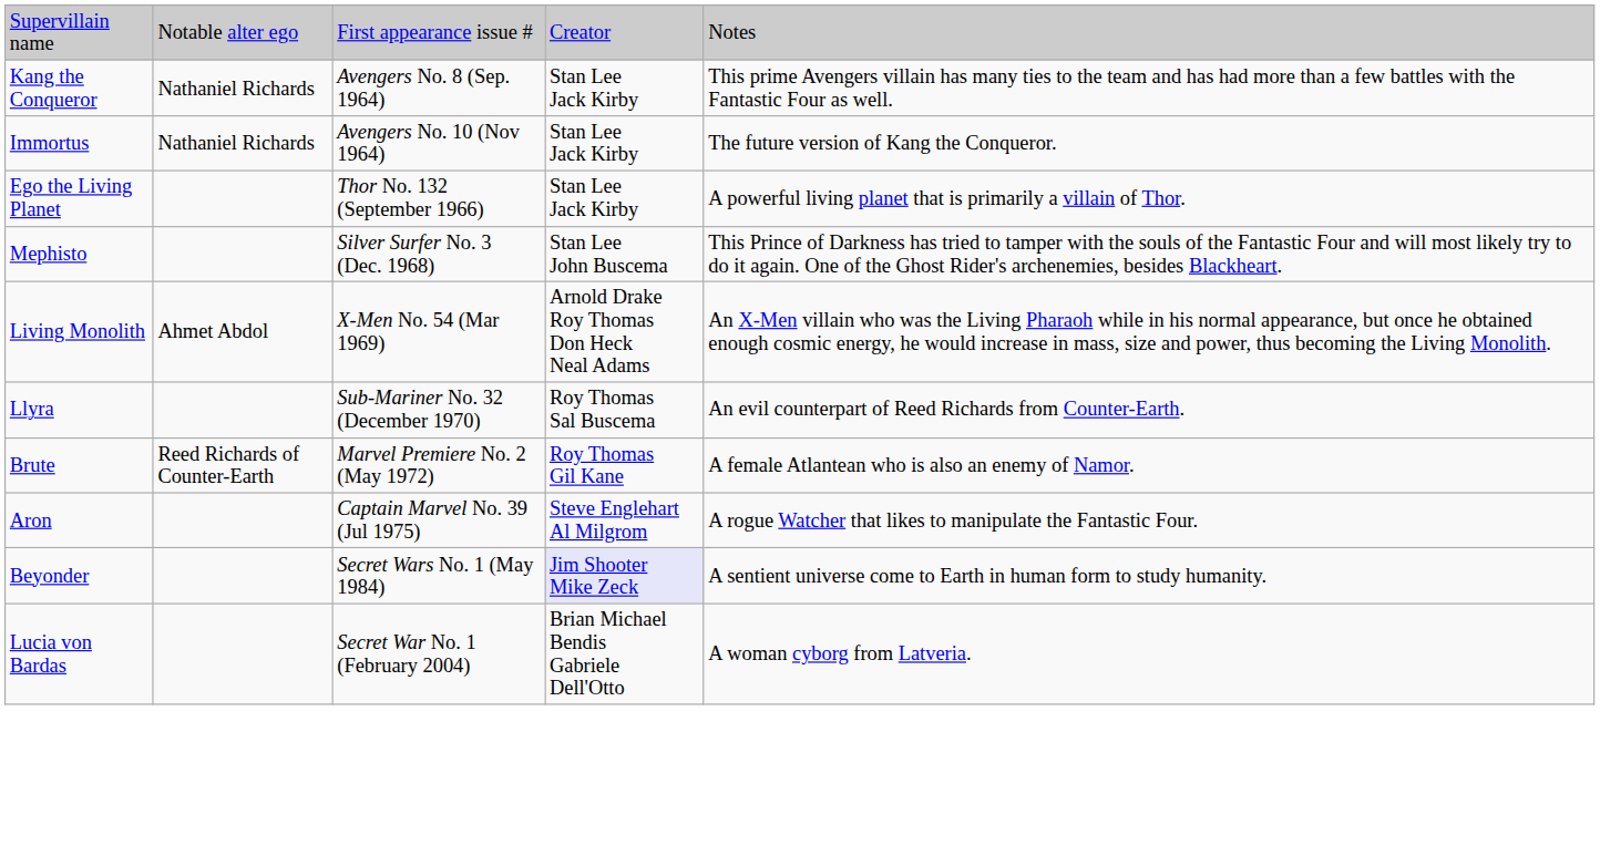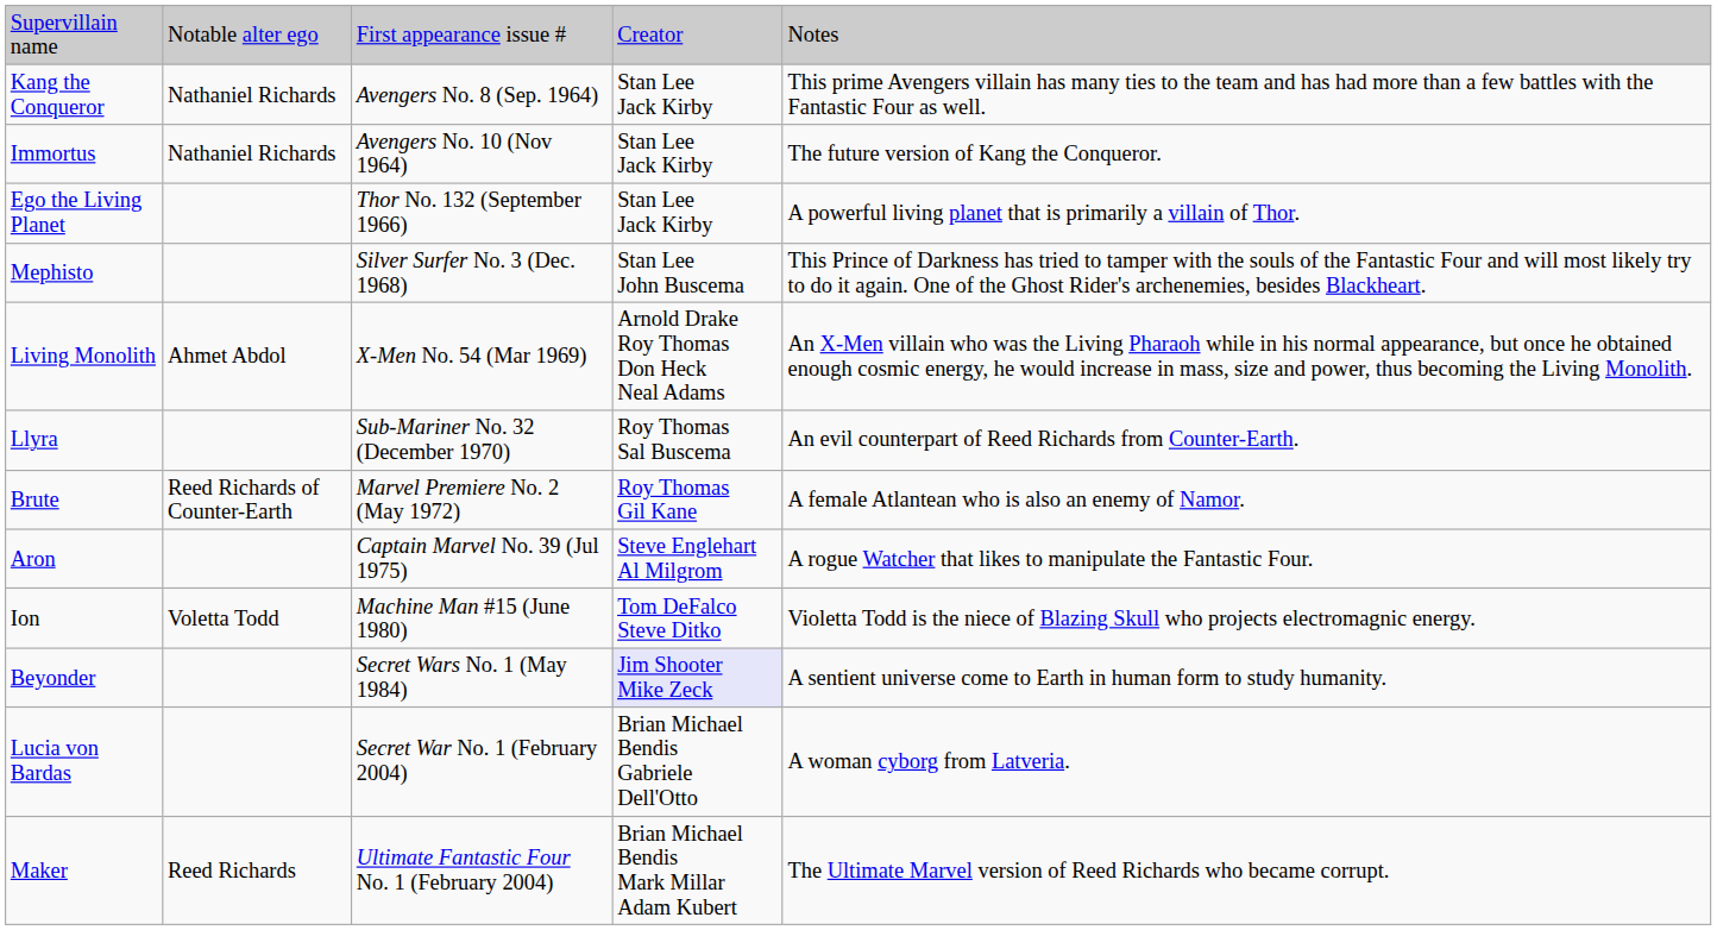 <table class=wikitable>
 <tr style="background:#EFEFEF">
 </tr>
 <tr bgcolor="#CCCCCC">
 <td><a href='#'>Supervillain</a> name</td>
 <td>Notable <a href='#'>alter ego</a></td>
 <td><a href='#'>First appearance</a> issue #</td>
 <td width=10%><a href='#'>Creator</a></td>
 <td>Notes</td>
 </tr>
 <tr>
 <td><a href='#'>Kang the Conqueror</a></td>
 <td>Nathaniel Richards</td>
 <td><em>Avengers</em> No. 8 (Sep. 1964)</td>
 <td>Stan Lee<br>Jack Kirby</td>
 <td>This prime Avengers villain has many ties to the team and has had more than a few battles with the Fantastic Four as well.</td>
 </tr>
 <tr>
 <td><a href='#'>Immortus</a></td>
 <td>Nathaniel Richards</td>
 <td><em>Avengers</em> No. 10 (Nov 1964)</td>
 <td>Stan Lee<br>Jack Kirby</td>
 <td>The future version of Kang the Conqueror.</td>
 </tr>
 <tr>
 <td><a href='#'>Ego the Living Planet</a></td>
 <td></td>
 <td><em>Thor</em> No. 132 (September 1966)</td>
 <td>Stan Lee<br>Jack Kirby</td>
 <td>A powerful living <a href='#'>planet</a> that is primarily a <a href='#'>villain</a> of <a href='#'>Thor</a>.</td>
 </tr>
 <tr>
 <td><a href='#'>Mephisto</a></td>
 <td></td>
 <td><em>Silver Surfer</em> No. 3 (Dec. 1968)</td>
 <td>Stan Lee<br>John Buscema</td>
 <td>This Prince of Darkness has tried to tamper with the souls of the Fantastic Four and will most likely try to do it again. One of the Ghost Rider's archenemies, besides <a href='#'>Blackheart</a>.</td>
 </tr>
 <tr>
 <td><a href='#'>Living Monolith</a></td>
 <td>Ahmet Abdol</td>
 <td><em>X-Men</em> No. 54 (Mar 1969)</td>
 <td>Arnold Drake<br>Roy Thomas<br>Don Heck<br>Neal Adams</td>
 <td>An <a href='#'>X-Men</a> villain who was the Living <a href='#'>Pharaoh</a> while in his normal appearance, but once he obtained enough cosmic energy, he would increase in mass, size and power, thus becoming the Living <a href='#'>Monolith</a>.</td>
 </tr>
 <tr>
 <td><a href='#'>Llyra</a></td>
 <td></td>
 <td><em>Sub-Mariner</em> No. 32 (December 1970)</td>
 <td>Roy Thomas<br>Sal Buscema</td>
 <td>An evil counterpart of Reed Richards from <a href='#'>Counter-Earth</a>.</td>
 </tr>
 <tr>
 <td><a href='#'>Brute</a></td>
 <td>Reed Richards of Counter-Earth</td>
 <td><em>Marvel Premiere</em> No. 2 (May 1972)</td>
 <td><a href='#'>Roy Thomas</a><br><a href='#'>Gil Kane</a></td>
 <td>A female Atlantean who is also an enemy of <a href='#'>Namor</a>.</td>
 </tr>
 <tr>
 <td><a href='#'>Aron</a></td>
 <td></td>
 <td><em>Captain Marvel</em> No. 39 (Jul 1975)</td>
 <td><a href='#'>Steve Englehart</a><br><a href='#'>Al Milgrom</a></td>
 <td>A rogue <a href='#'>Watcher</a> that likes to manipulate the Fantastic Four.</td>
 </tr>
 <tr>
+<td>Ion</td>
+<td>Voletta Todd</td>
+<td><em>Machine Man</em> #15 (June 1980)</td>
+<td><a href='#'>Tom DeFalco</a><br><a href='#'>Steve Ditko</a></td>
+<td>Violetta Todd is the niece of <a href='#'>Blazing Skull</a> who projects electromagnic energy.</td>
+</tr>
+<tr>
 <td><a href='#'>Beyonder</a></td>
 <td></td>
 <td><em>Secret Wars</em> No. 1 (May 1984)</td>
 <td style="background: lavender;"><a href='#'>Jim Shooter</a><br><a href='#'>Mike Zeck</a></td>
 <td>A sentient universe come to Earth in human form to study humanity.</td>
 </tr>
 <tr>
 <td><a href='#'>Lucia von Bardas</a></td>
 <td></td>
 <td><em>Secret War</em> No. 1 (February 2004)</td>
 <td>Brian Michael Bendis<br>Gabriele Dell'Otto</td>
 <td>A woman <a href='#'>cyborg</a> from <a href='#'>Latveria</a>.</td>
 </tr>
+<tr>
+<td><a href='#'>Maker</a></td>
+<td>Reed Richards</td>
+<td><em><a href='#'>Ultimate Fantastic Four</a></em> No. 1 (February 2004)</td>
+<td>Brian Michael Bendis<br>Mark Millar<br>Adam Kubert</td>
+<td>The <a href='#'>Ultimate Marvel</a> version of Reed Richards who became corrupt.</td>
+</tr>
 </table>
